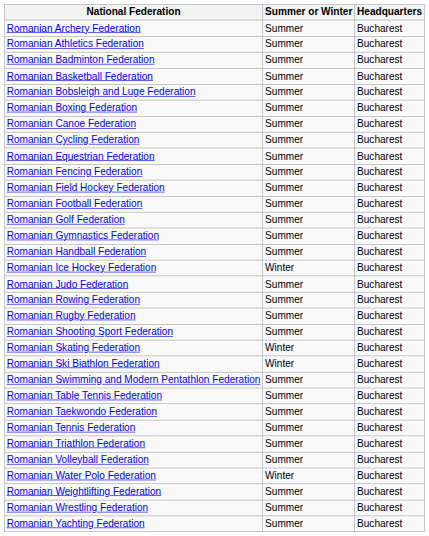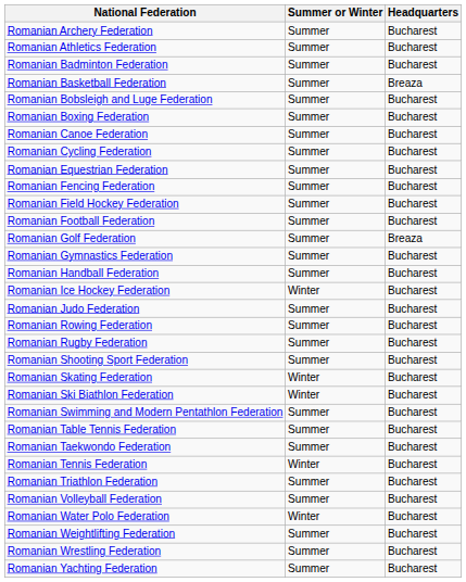 <table class="wikitable sortable">
 <tr>
 <th>National Federation</th>
 <th>Summer or Winter</th>
 <th>Headquarters</th>
 </tr>
 <tr>
 <td><a href='#'>Romanian Archery Federation</a></td>
 <td>Summer</td>
 <td>Bucharest</td>
 </tr>
 <tr>
 <td><a href='#'>Romanian Athletics Federation</a></td>
 <td>Summer</td>
 <td>Bucharest</td>
 </tr>
 <tr>
 <td><a href='#'>Romanian Badminton Federation</a></td>
 <td>Summer</td>
 <td>Bucharest</td>
 </tr>
 <tr>
 <td><a href='#'>Romanian Basketball Federation</a></td>
 <td>Summer</td>
-<td>Bucharest</td>
+<td>Breaza</td>
 </tr>
 <tr>
 <td><a href='#'>Romanian Bobsleigh and Luge Federation</a></td>
 <td>Summer</td>
 <td>Bucharest</td>
 </tr>
 <tr>
 <td><a href='#'>Romanian Boxing Federation</a></td>
 <td>Summer</td>
 <td>Bucharest</td>
 </tr>
 <tr>
 <td><a href='#'>Romanian Canoe Federation</a></td>
 <td>Summer</td>
 <td>Bucharest</td>
 </tr>
 <tr>
 <td><a href='#'>Romanian Cycling Federation</a></td>
 <td>Summer</td>
 <td>Bucharest</td>
 </tr>
 <tr>
 <td><a href='#'>Romanian Equestrian Federation</a></td>
 <td>Summer</td>
 <td>Bucharest</td>
 </tr>
 <tr>
 <td><a href='#'>Romanian Fencing Federation</a></td>
 <td>Summer</td>
 <td>Bucharest</td>
 </tr>
 <tr>
 <td><a href='#'>Romanian Field Hockey Federation</a></td>
 <td>Summer</td>
 <td>Bucharest</td>
 </tr>
 <tr>
 <td><a href='#'>Romanian Football Federation</a></td>
 <td>Summer</td>
 <td>Bucharest</td>
 </tr>
 <tr>
 <td><a href='#'>Romanian Golf Federation</a></td>
 <td>Summer</td>
-<td>Bucharest</td>
+<td>Breaza</td>
 </tr>
 <tr>
 <td><a href='#'>Romanian Gymnastics Federation</a></td>
 <td>Summer</td>
 <td>Bucharest</td>
 </tr>
 <tr>
 <td><a href='#'>Romanian Handball Federation</a></td>
 <td>Summer</td>
 <td>Bucharest</td>
 </tr>
 <tr>
 <td><a href='#'>Romanian Ice Hockey Federation</a></td>
 <td>Winter</td>
 <td>Bucharest</td>
 </tr>
 <tr>
 <td><a href='#'>Romanian Judo Federation</a></td>
 <td>Summer</td>
 <td>Bucharest</td>
 </tr>
 <tr>
 <td><a href='#'>Romanian Rowing Federation</a></td>
 <td>Summer</td>
 <td>Bucharest</td>
 </tr>
 <tr>
 <td><a href='#'>Romanian Rugby Federation</a></td>
 <td>Summer</td>
 <td>Bucharest</td>
 </tr>
 <tr>
 <td><a href='#'>Romanian Shooting Sport Federation</a></td>
 <td>Summer</td>
 <td>Bucharest</td>
 </tr>
 <tr>
 <td><a href='#'>Romanian Skating Federation</a></td>
 <td>Winter</td>
 <td>Bucharest</td>
 </tr>
 <tr>
 <td><a href='#'>Romanian Ski Biathlon Federation</a></td>
 <td>Winter</td>
 <td>Bucharest</td>
 </tr>
 <tr>
 <td><a href='#'>Romanian Swimming and Modern Pentathlon Federation</a></td>
 <td>Summer</td>
 <td>Bucharest</td>
 </tr>
 <tr>
 <td><a href='#'>Romanian Table Tennis Federation</a></td>
 <td>Summer</td>
 <td>Bucharest</td>
 </tr>
 <tr>
 <td><a href='#'>Romanian Taekwondo Federation</a></td>
 <td>Summer</td>
 <td>Bucharest</td>
 </tr>
 <tr>
 <td><a href='#'>Romanian Tennis Federation</a></td>
-<td>Summer</td>
+<td>Winter</td>
 <td>Bucharest</td>
 </tr>
 <tr>
 <td><a href='#'>Romanian Triathlon Federation</a></td>
 <td>Summer</td>
 <td>Bucharest</td>
 </tr>
 <tr>
 <td><a href='#'>Romanian Volleyball Federation</a></td>
 <td>Summer</td>
 <td>Bucharest</td>
 </tr>
 <tr>
 <td><a href='#'>Romanian Water Polo Federation</a></td>
 <td>Winter</td>
 <td>Bucharest</td>
 </tr>
 <tr>
 <td><a href='#'>Romanian Weightlifting Federation</a></td>
 <td>Summer</td>
 <td>Bucharest</td>
 </tr>
 <tr>
 <td><a href='#'>Romanian Wrestling Federation</a></td>
 <td>Summer</td>
 <td>Bucharest</td>
 </tr>
 <tr>
 <td><a href='#'>Romanian Yachting Federation</a></td>
 <td>Summer</td>
 <td>Bucharest</td>
 </tr>
 </table>
